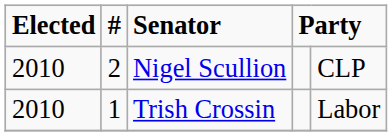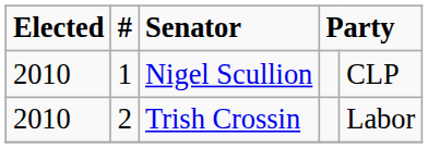 <table class="wikitable" style="float:right">
 <tr>
 <td><strong>Elected</strong></td>
 <td><strong>#</strong></td>
 <td><strong>Senator</strong></td>
 <td colspan="2"><strong>Party</strong></td>
 </tr>
 <tr>
 <td>2010</td>
-<td>2</td>
+<td>1</td>
 <td><a href='#'>Nigel Scullion</a></td>
 <td> </td>
 <td>CLP</td>
 </tr>
 <tr>
 <td>2010</td>
-<td>1</td>
+<td>2</td>
 <td><a href='#'>Trish Crossin</a></td>
 <td> </td>
 <td>Labor</td>
 </tr>
 <tr>
 </tr>
 </table>
